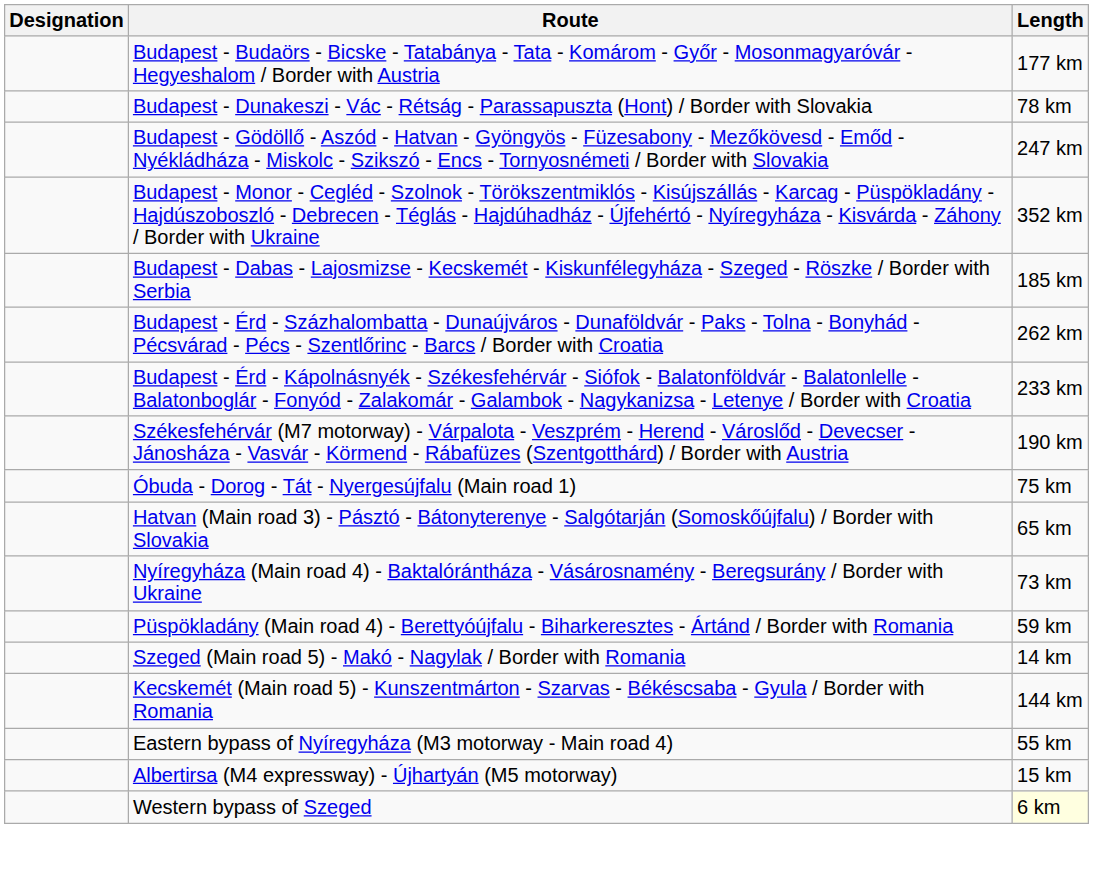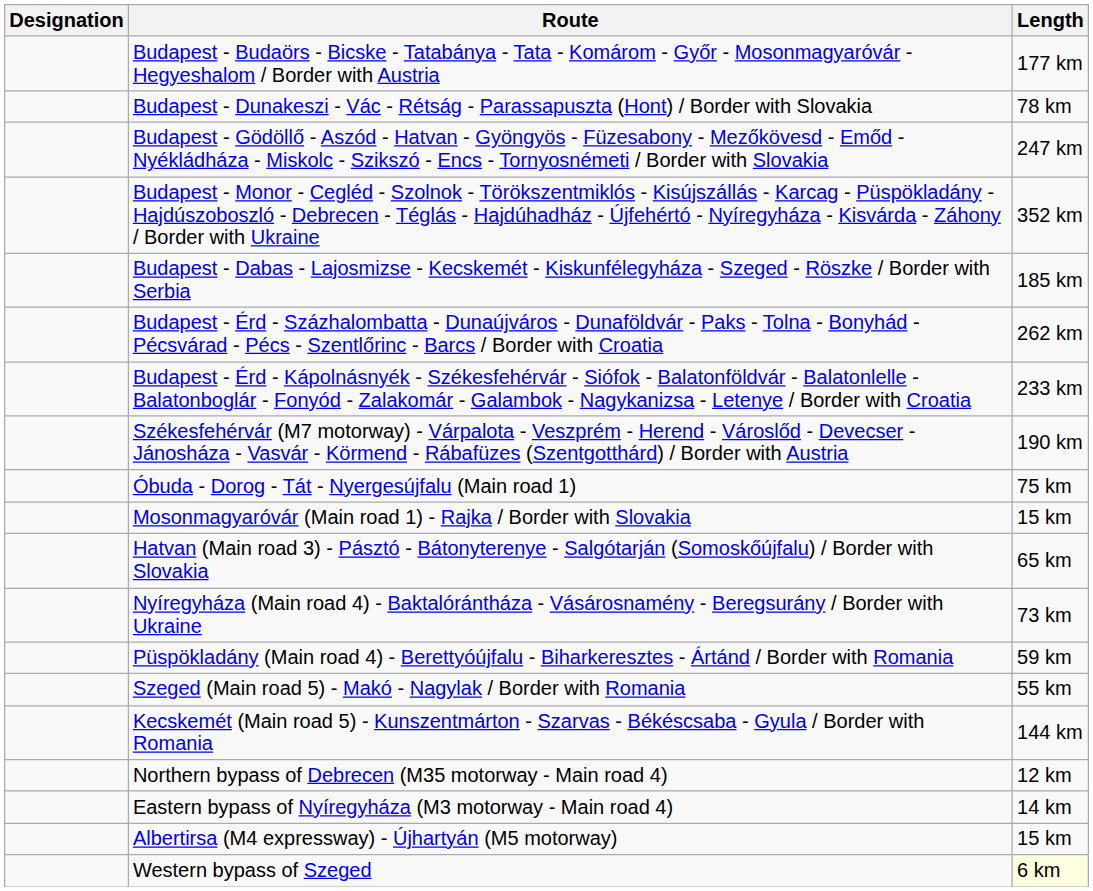 <table class="wikitable">
 <tr>
 <th>Designation</th>
 <th>Route</th>
 <th>Length</th>
 </tr>
 <tr>
 <td></td>
 <td><a href='#'>Budapest</a> - <a href='#'>Budaörs</a> - <a href='#'>Bicske</a> - <a href='#'>Tatabánya</a> - <a href='#'>Tata</a> - <a href='#'>Komárom</a> - <a href='#'>Győr</a> - <a href='#'>Mosonmagyaróvár</a> - <a href='#'>Hegyeshalom</a> / Border with <a href='#'>Austria</a> </td>
 <td>177 km</td>
 </tr>
 <tr>
 <td></td>
 <td><a href='#'>Budapest</a> - <a href='#'>Dunakeszi</a> - <a href='#'>Vác</a> - <a href='#'>Rétság</a> - <a href='#'>Parassapuszta</a> (<a href='#'>Hont</a>) / Border with Slovakia </td>
 <td>78 km</td>
 </tr>
 <tr>
 <td></td>
 <td><a href='#'>Budapest</a> - <a href='#'>Gödöllő</a> - <a href='#'>Aszód</a> - <a href='#'>Hatvan</a> - <a href='#'>Gyöngyös</a> - <a href='#'>Füzesabony</a> - <a href='#'>Mezőkövesd</a> - <a href='#'>Emőd</a> - <a href='#'>Nyékládháza</a> - <a href='#'>Miskolc</a> - <a href='#'>Szikszó</a> - <a href='#'>Encs</a> - <a href='#'>Tornyosnémeti</a> / Border with <a href='#'>Slovakia</a> </td>
 <td>247 km</td>
 </tr>
 <tr>
 <td></td>
 <td><a href='#'>Budapest</a> - <a href='#'>Monor</a> - <a href='#'>Cegléd</a> - <a href='#'>Szolnok</a> - <a href='#'>Törökszentmiklós</a> - <a href='#'>Kisújszállás</a> - <a href='#'>Karcag</a> - <a href='#'>Püspökladány</a> - <a href='#'>Hajdúszoboszló</a> - <a href='#'>Debrecen</a> - <a href='#'>Téglás</a> - <a href='#'>Hajdúhadház</a> - <a href='#'>Újfehértó</a> - <a href='#'>Nyíregyháza</a> - <a href='#'>Kisvárda</a> - <a href='#'>Záhony</a> / Border with <a href='#'>Ukraine</a> </td>
 <td>352 km</td>
 </tr>
 <tr>
 <td></td>
 <td><a href='#'>Budapest</a> - <a href='#'>Dabas</a> - <a href='#'>Lajosmizse</a> - <a href='#'>Kecskemét</a> - <a href='#'>Kiskunfélegyháza</a> - <a href='#'>Szeged</a> - <a href='#'>Röszke</a> / Border with <a href='#'>Serbia</a> </td>
 <td>185 km</td>
 </tr>
 <tr>
 <td></td>
 <td><a href='#'>Budapest</a> - <a href='#'>Érd</a> - <a href='#'>Százhalombatta</a> - <a href='#'>Dunaújváros</a> - <a href='#'>Dunaföldvár</a> - <a href='#'>Paks</a> - <a href='#'>Tolna</a> - <a href='#'>Bonyhád</a> - <a href='#'>Pécsvárad</a> - <a href='#'>Pécs</a> - <a href='#'>Szentlőrinc</a> - <a href='#'>Barcs</a> / Border with <a href='#'>Croatia</a> </td>
 <td>262 km</td>
 </tr>
 <tr>
 <td></td>
 <td><a href='#'>Budapest</a> - <a href='#'>Érd</a> - <a href='#'>Kápolnásnyék</a> - <a href='#'>Székesfehérvár</a> - <a href='#'>Siófok</a> - <a href='#'>Balatonföldvár</a> - <a href='#'>Balatonlelle</a> - <a href='#'>Balatonboglár</a> - <a href='#'>Fonyód</a> - <a href='#'>Zalakomár</a> - <a href='#'>Galambok</a> - <a href='#'>Nagykanizsa</a> - <a href='#'>Letenye</a> / Border with <a href='#'>Croatia</a>  </td>
 <td>233 km</td>
 </tr>
 <tr>
 <td></td>
 <td><a href='#'>Székesfehérvár</a> (M7 motorway) - <a href='#'>Várpalota</a> - <a href='#'>Veszprém</a> - <a href='#'>Herend</a> - <a href='#'>Városlőd</a> - <a href='#'>Devecser</a> - <a href='#'>Jánosháza</a> - <a href='#'>Vasvár</a> - <a href='#'>Körmend</a> - <a href='#'>Rábafüzes</a> (<a href='#'>Szentgotthárd</a>) / Border with <a href='#'>Austria</a> </td>
 <td>190 km</td>
 </tr>
 <tr>
 <td></td>
 <td><a href='#'>Óbuda</a> - <a href='#'>Dorog</a> - <a href='#'>Tát</a> - <a href='#'>Nyergesújfalu</a> (Main road 1)</td>
 <td>75 km</td>
 </tr>
 <tr>
 <td></td>
+<td><a href='#'>Mosonmagyaróvár</a> (Main road 1) - <a href='#'>Rajka</a> / Border with <a href='#'>Slovakia</a> </td>
+<td>15 km</td>
+</tr>
+<tr>
+<td></td>
 <td><a href='#'>Hatvan</a> (Main road 3) - <a href='#'>Pásztó</a> - <a href='#'>Bátonyterenye</a> - <a href='#'>Salgótarján</a> (<a href='#'>Somoskőújfalu</a>) / Border with <a href='#'>Slovakia</a> </td>
 <td>65 km</td>
 </tr>
 <tr>
 <td></td>
 <td><a href='#'>Nyíregyháza</a> (Main road 4) - <a href='#'>Baktalórántháza</a> - <a href='#'>Vásárosnamény</a> - <a href='#'>Beregsurány</a> / Border with <a href='#'>Ukraine</a> </td>
 <td>73 km</td>
 </tr>
 <tr>
 <td></td>
 <td><a href='#'>Püspökladány</a> (Main road 4) - <a href='#'>Berettyóújfalu</a> - <a href='#'>Biharkeresztes</a> - <a href='#'>Ártánd</a> / Border with <a href='#'>Romania</a> </td>
 <td>59 km</td>
 </tr>
 <tr>
 <td></td>
 <td><a href='#'>Szeged</a> (Main road 5) - <a href='#'>Makó</a> - <a href='#'>Nagylak</a> / Border with <a href='#'>Romania</a> </td>
-<td>14 km</td>
+<td>55 km</td>
 </tr>
 <tr>
 <td></td>
 <td><a href='#'>Kecskemét</a> (Main road 5) - <a href='#'>Kunszentmárton</a> - <a href='#'>Szarvas</a> - <a href='#'>Békéscsaba</a> - <a href='#'>Gyula</a> / Border with <a href='#'>Romania</a> </td>
 <td>144 km</td>
 </tr>
 <tr>
 <td></td>
+<td>Northern bypass of <a href='#'>Debrecen</a> (M35 motorway - Main road 4)</td>
+<td>12 km</td>
+</tr>
+<tr>
+<td></td>
 <td>Eastern bypass of <a href='#'>Nyíregyháza</a> (M3 motorway - Main road 4)</td>
-<td>55 km</td>
+<td>14 km</td>
 </tr>
 <tr>
 <td></td>
 <td><a href='#'>Albertirsa</a> (M4 expressway) - <a href='#'>Újhartyán</a> (M5 motorway)</td>
 <td>15 km</td>
 </tr>
 <tr>
 <td></td>
 <td>Western bypass of <a href='#'>Szeged</a></td>
 <td style="background: lightyellow;">6 km</td>
 </tr>
 </table>
